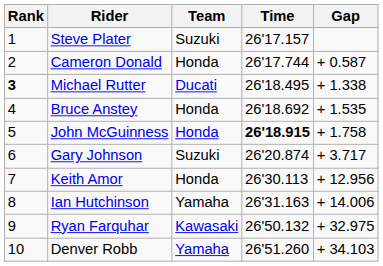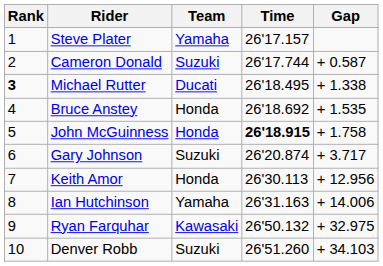 <table class="wikitable">
 <tr style="background:#efefef;">
 <th>Rank</th>
 <th>Rider</th>
 <th>Team</th>
 <th>Time</th>
 <th>Gap</th>
 </tr>
 <tr>
 <td>1</td>
 <td> <a href='#'>Steve Plater</a></td>
-<td>Suzuki</td>
+<td><a href='#'>Yamaha</a></td>
 <td>26'17.157</td>
 <td></td>
 </tr>
 <tr>
 <td>2</td>
 <td> <a href='#'>Cameron Donald</a></td>
-<td>Honda</td>
+<td><a href='#'>Suzuki</a></td>
 <td>26'17.744</td>
 <td>+ 0.587</td>
 </tr>
 <tr>
 <td><strong>3</strong></td>
 <td> <a href='#'>Michael Rutter</a></td>
 <td><a href='#'>Ducati</a></td>
 <td>26'18.495</td>
 <td>+ 1.338</td>
 </tr>
 <tr>
 <td>4</td>
 <td> <a href='#'>Bruce Anstey</a></td>
 <td>Honda</td>
 <td>26'18.692</td>
 <td>+ 1.535</td>
 </tr>
 <tr>
 <td>5</td>
 <td> <a href='#'>John McGuinness</a></td>
 <td><a href='#'>Honda</a></td>
 <td><strong>26'18.915</strong></td>
 <td>+ 1.758</td>
 </tr>
 <tr>
 <td>6</td>
 <td> <a href='#'>Gary Johnson</a></td>
 <td>Suzuki</td>
 <td>26'20.874</td>
 <td>+ 3.717</td>
 </tr>
 <tr>
 <td>7</td>
 <td> <a href='#'>Keith Amor</a></td>
 <td>Honda</td>
 <td>26'30.113</td>
 <td>+ 12.956</td>
 </tr>
 <tr>
 <td>8</td>
 <td> <a href='#'>Ian Hutchinson</a></td>
 <td>Yamaha</td>
 <td>26'31.163</td>
 <td>+ 14.006</td>
 </tr>
 <tr>
 <td>9</td>
 <td> <a href='#'>Ryan Farquhar</a></td>
 <td><a href='#'>Kawasaki</a></td>
 <td>26'50.132</td>
 <td>+ 32.975</td>
 </tr>
 <tr>
 <td>10</td>
 <td> Denver Robb</td>
-<td><a href='#'>Yamaha</a></td>
+<td>Suzuki</td>
 <td>26'51.260</td>
 <td>+ 34.103</td>
 </tr>
 </table>
